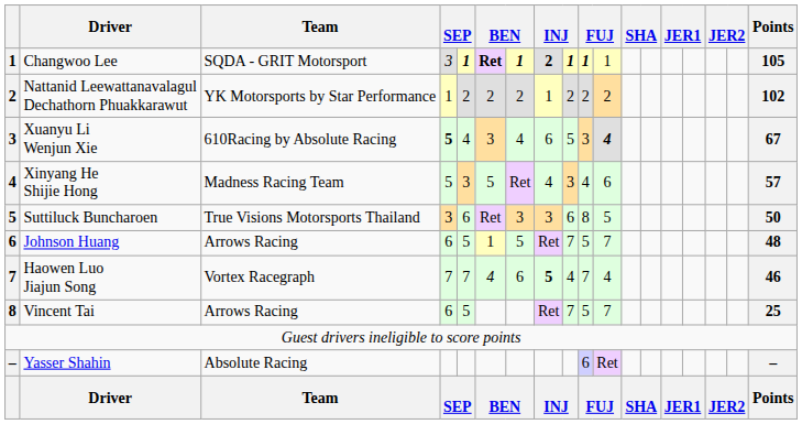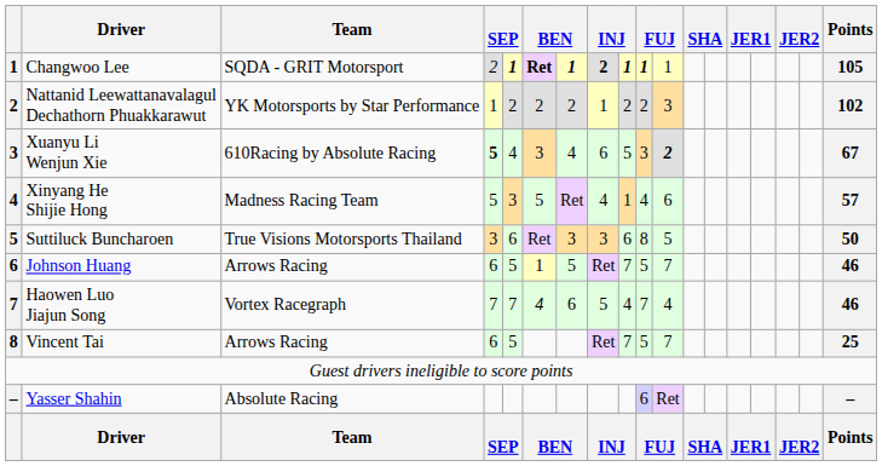 <table class="wikitable" style="font-size:85%; text-align:center">
 <tr>
 <th></th>
 <th>Driver</th>
 <th>Team</th>
 <th colspan="2"><br><a href='#'>SEP</a></th>
 <th colspan="2"><br><a href='#'>BEN</a></th>
 <th colspan="2"><br><a href='#'>INJ</a></th>
 <th colspan="2"><br><a href='#'>FUJ</a></th>
 <th colspan="2"><br><a href='#'>SHA</a></th>
 <th colspan="2"><br><a href='#'>JER1</a></th>
 <th colspan="2"><br><a href='#'>JER2</a></th>
 <th>Points</th>
 </tr>
 <tr>
 <th>1</th>
 <td align="left"> Changwoo Lee</td>
 <td align="left"> SQDA - GRIT Motorsport</td>
-<td style="background:#dfdfdf"><em>3</em></td>
+<td style="background:#dfdfdf"><em>2</em></td>
 <td style="background:#ffffbf"><strong><em>1</em></strong></td>
 <td style="background:#efcfff"><strong>Ret</strong></td>
 <td style="background:#ffffbf"><strong><em>1</em></strong></td>
 <td style="background:#dfdfdf"><strong>2</strong></td>
 <td style="background:#ffffbf"><strong><em>1</em></strong></td>
 <td style="background:#ffffbf"><strong><em>1</em></strong></td>
 <td style="background:#ffffbf">1</td>
 <td></td>
 <td></td>
 <td></td>
 <td></td>
 <td></td>
 <td></td>
 <th>105</th>
 </tr>
 <tr>
 <th>2</th>
 <td align="left"> Nattanid Leewattanavalagul<br> Dechathorn Phuakkarawut</td>
 <td align="left"> YK Motorsports by Star Performance</td>
 <td style="background:#ffffbf">1</td>
 <td style="background:#dfdfdf">2</td>
 <td style="background:#dfdfdf">2</td>
 <td style="background:#dfdfdf">2</td>
 <td style="background:#ffffbf">1</td>
 <td style="background:#dfdfdf">2</td>
 <td style="background:#dfdfdf">2</td>
-<td style="background:#ffdf9f">2</td>
+<td style="background:#ffdf9f">3</td>
 <td></td>
 <td></td>
 <td></td>
 <td></td>
 <td></td>
 <td></td>
 <th>102</th>
 </tr>
 <tr>
 <th>3</th>
 <td align="left"> Xuanyu Li<br> Wenjun Xie</td>
 <td align="left"> 610Racing by Absolute Racing</td>
 <td style="background:#dfffdf"><strong>5</strong></td>
 <td style="background:#dfffdf">4</td>
 <td style="background:#ffdf9f">3</td>
 <td style="background:#dfffdf">4</td>
 <td style="background:#dfffdf">6</td>
 <td style="background:#dfffdf">5</td>
 <td style="background:#ffdf9f">3</td>
-<td style="background:#dfdfdf"><strong><em>4</em></strong></td>
+<td style="background:#dfdfdf"><strong><em>2</em></strong></td>
 <td></td>
 <td></td>
 <td></td>
 <td></td>
 <td></td>
 <td></td>
 <th>67</th>
 </tr>
 <tr>
 <th>4</th>
 <td align="left"> Xinyang He<br> Shijie Hong</td>
 <td align="left"> Madness Racing Team</td>
 <td style="background:#dfffdf">5</td>
 <td style="background:#ffdf9f">3</td>
 <td style="background:#dfffdf">5</td>
 <td style="background:#efcfff">Ret</td>
 <td style="background:#dfffdf">4</td>
-<td style="background:#ffdf9f">3</td>
+<td style="background:#ffdf9f">1</td>
 <td style="background:#dfffdf">4</td>
 <td style="background:#dfffdf">6</td>
 <td></td>
 <td></td>
 <td></td>
 <td></td>
 <td></td>
 <td></td>
 <th>57</th>
 </tr>
 <tr>
 <th>5</th>
 <td align="left"> Suttiluck Buncharoen</td>
 <td align="left"> True Visions Motorsports Thailand</td>
 <td style="background:#ffdf9f">3</td>
 <td style="background:#dfffdf">6</td>
 <td style="background:#efcfff">Ret</td>
 <td style="background:#ffdf9f">3</td>
 <td style="background:#ffdf9f">3</td>
 <td style="background:#dfffdf">6</td>
 <td style="background:#dfffdf">8</td>
 <td style="background:#dfffdf">5</td>
 <td></td>
 <td></td>
 <td></td>
 <td></td>
 <td></td>
 <td></td>
 <th>50</th>
 </tr>
 <tr>
 <th>6</th>
 <td align="left"> <a href='#'>Johnson Huang</a></td>
 <td align="left"> Arrows Racing</td>
 <td style="background:#dfffdf">6</td>
 <td style="background:#dfffdf">5</td>
 <td style="background:#ffffbf">1</td>
 <td style="background:#dfffdf">5</td>
 <td style="background:#efcfff">Ret</td>
 <td style="background:#dfffdf">7</td>
 <td style="background:#dfffdf">5</td>
 <td style="background:#dfffdf">7</td>
 <td></td>
 <td></td>
 <td></td>
 <td></td>
 <td></td>
 <td></td>
-<th>48</th>
+<th>46</th>
 </tr>
 <tr>
 <th>7</th>
 <td align="left"> Haowen Luo<br> Jiajun Song</td>
 <td align="left"> Vortex Racegraph</td>
 <td style="background:#dfffdf">7</td>
 <td style="background:#dfffdf">7</td>
 <td style="background:#dfffdf"><em>4</em></td>
 <td style="background:#dfffdf">6</td>
-<td style="background:#dfffdf"><strong>5</strong></td>
+<td style="background:#dfffdf">5</td>
 <td style="background:#dfffdf">4</td>
 <td style="background:#dfffdf">7</td>
 <td style="background:#dfffdf">4</td>
 <td></td>
 <td></td>
 <td></td>
 <td></td>
 <td></td>
 <td></td>
 <th>46</th>
 </tr>
 <tr>
 <th>8</th>
 <td align="left"> Vincent Tai</td>
 <td align="left"> Arrows Racing</td>
 <td style="background:#dfffdf">6</td>
 <td style="background:#dfffdf">5</td>
 <td></td>
 <td></td>
 <td style="background:#efcfff">Ret</td>
 <td style="background:#dfffdf">7</td>
 <td style="background:#dfffdf">5</td>
 <td style="background:#dfffdf">7</td>
 <td></td>
 <td></td>
 <td></td>
 <td></td>
 <td></td>
 <td></td>
 <th>25</th>
 </tr>
 <tr>
 <td colspan="18"><em>Guest drivers ineligible to score points</em></td>
 </tr>
 <tr>
 <th>–</th>
 <td align="left"> <a href='#'>Yasser Shahin</a></td>
 <td align="left"> Absolute Racing</td>
 <td></td>
 <td></td>
 <td></td>
 <td></td>
 <td></td>
 <td></td>
 <td style="background:#cfcfff">6</td>
 <td style="background:#efcfff">Ret</td>
 <td></td>
 <td></td>
 <td></td>
 <td></td>
 <td></td>
 <td></td>
 <th>–</th>
 </tr>
 <tr>
 <th></th>
 <th>Driver</th>
 <th>Team</th>
 <th colspan="2"><br><a href='#'>SEP</a></th>
 <th colspan="2"><br><a href='#'>BEN</a></th>
 <th colspan="2"><br><a href='#'>INJ</a></th>
 <th colspan="2"><br><a href='#'>FUJ</a></th>
 <th colspan="2"><br><a href='#'>SHA</a></th>
 <th colspan="2"><br><a href='#'>JER1</a></th>
 <th colspan="2"><br><a href='#'>JER2</a></th>
 <th>Points</th>
 </tr>
 </table>
